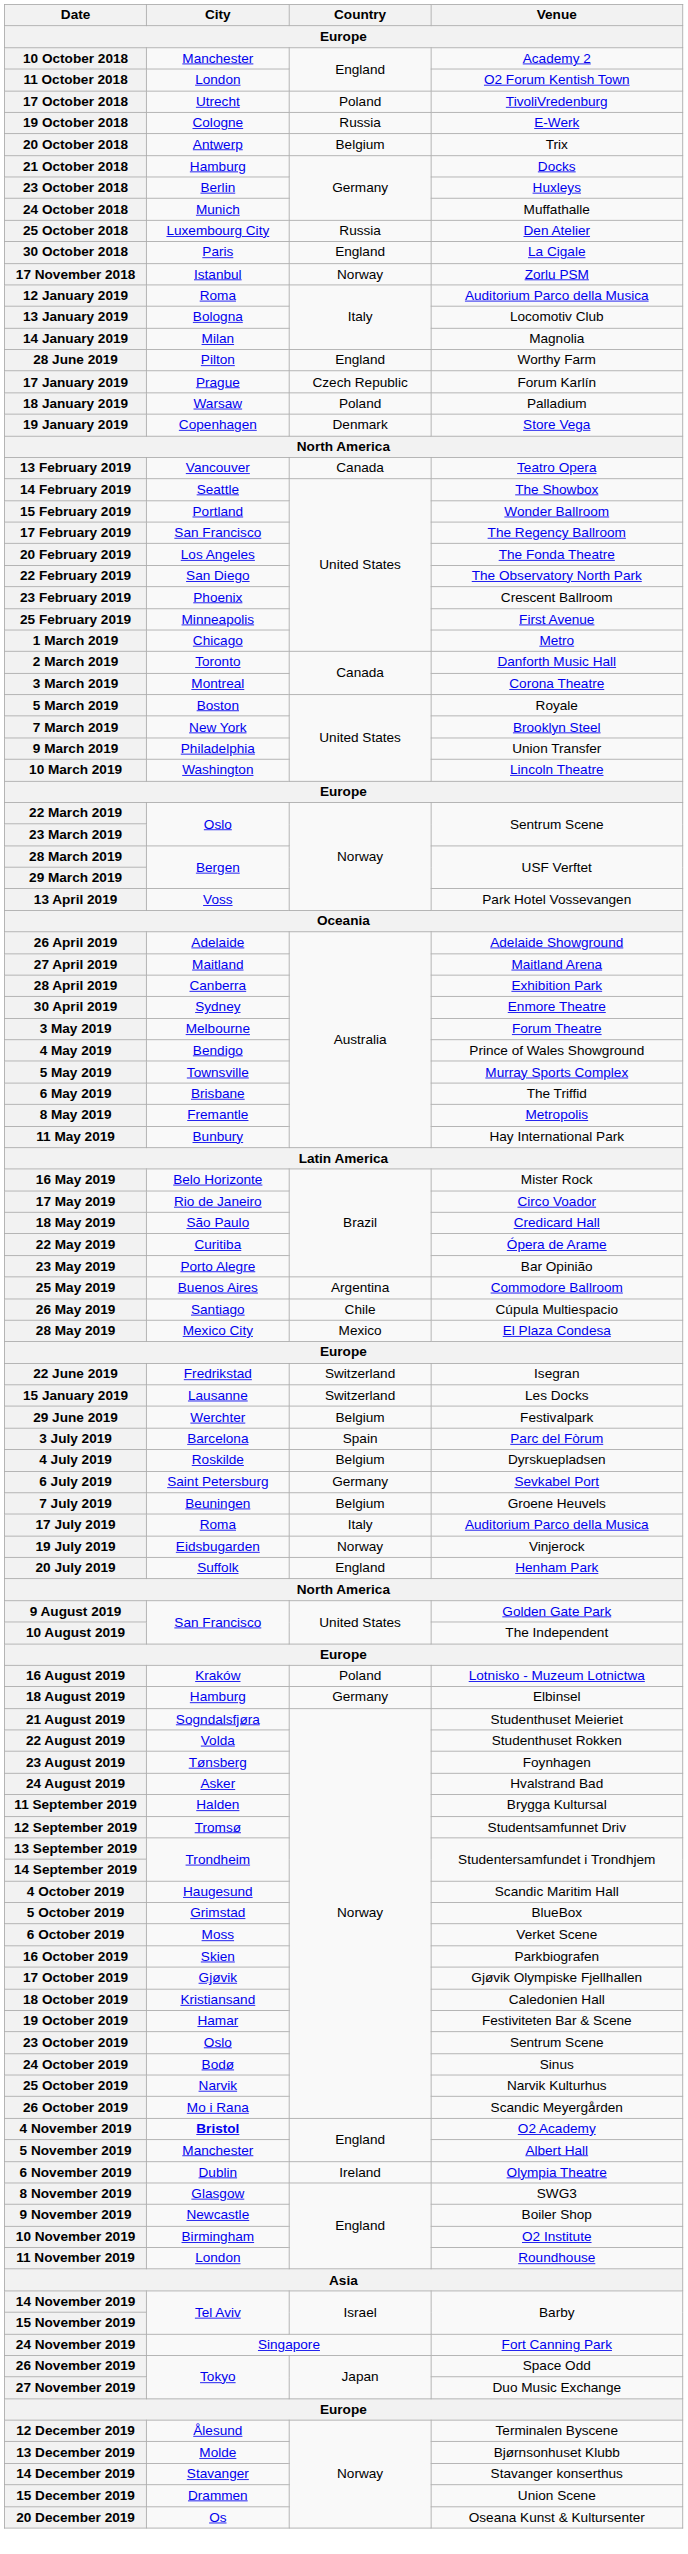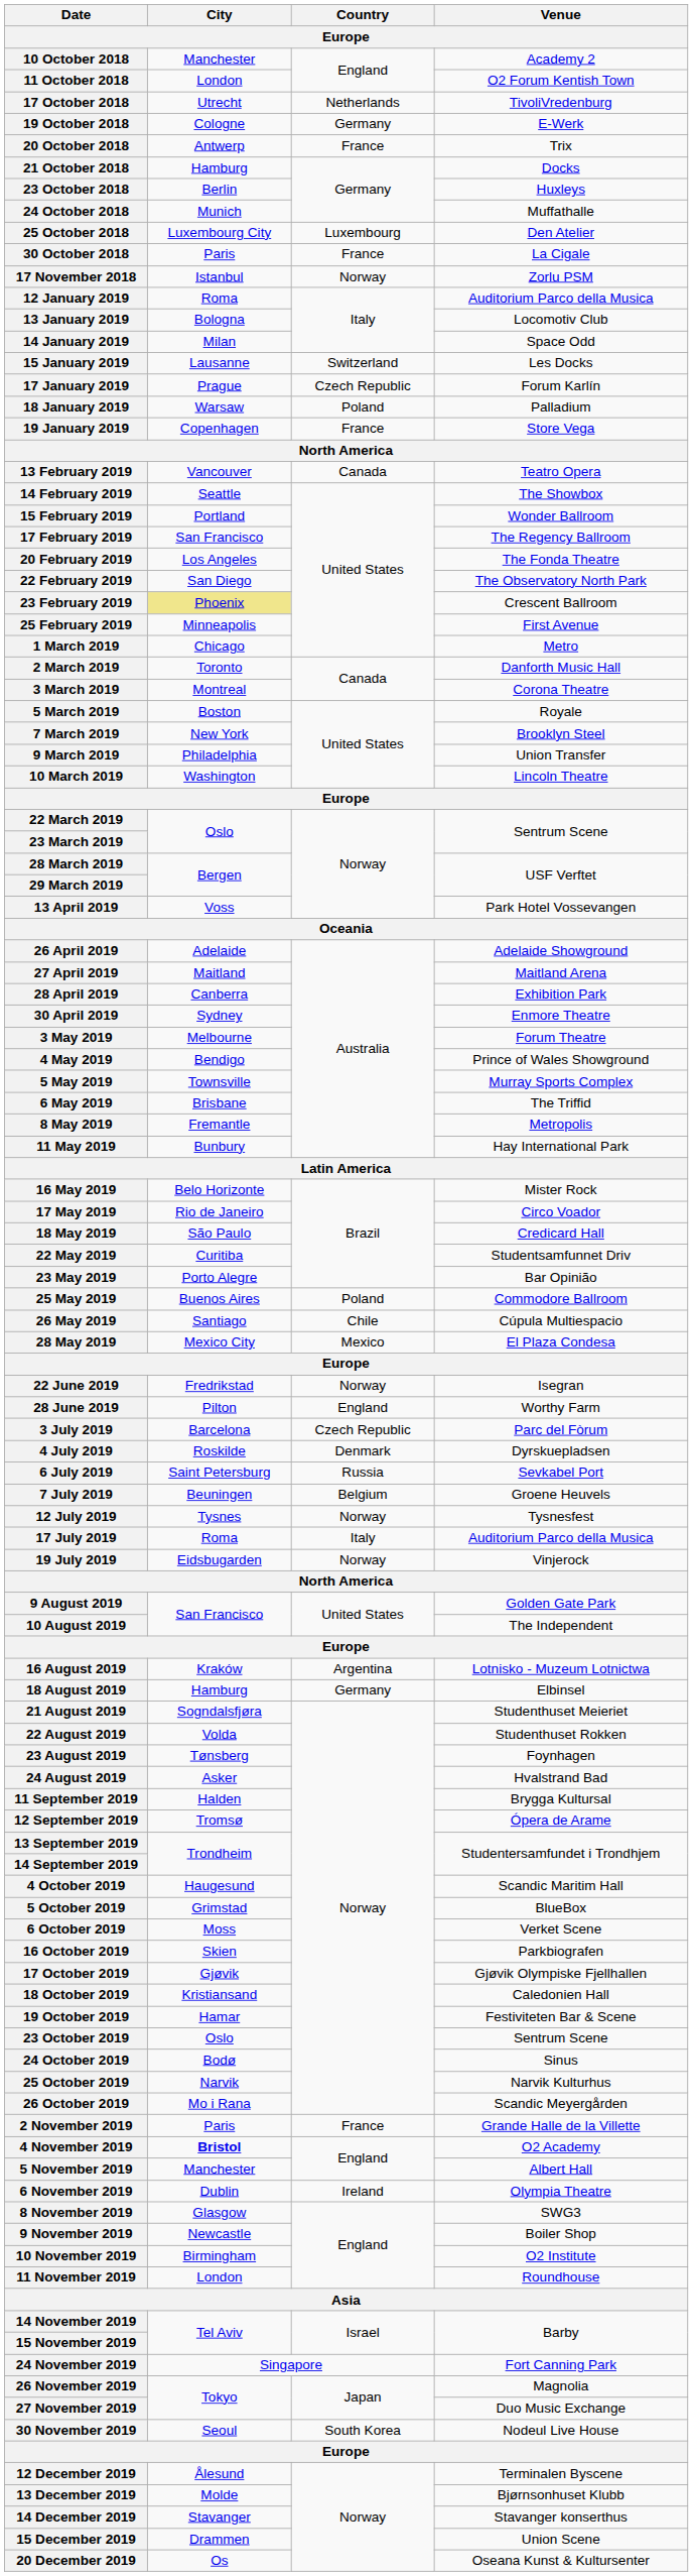 <table class="wikitable plainrowheaders" style="text-align:center;">
 <tr>
 <th scope="col" style="width:10em;">Date</th>
 <th scope="col" style="width:10em;">City</th>
 <th scope="col" style="width:10em;">Country</th>
 <th scope="col" style="width:18em;">Venue</th>
 </tr>
 <tr>
 <th colspan="4">Europe</th>
 </tr>
 <tr>
 <th scope="row" style="text-align:center;">10 October 2018</th>
 <td><a href='#'>Manchester</a></td>
 <td rowspan="2">England</td>
 <td><a href='#'>Academy 2</a></td>
 </tr>
 <tr>
 <th scope="row" style="text-align:center;">11 October 2018</th>
 <td><a href='#'>London</a></td>
 <td><a href='#'>O2 Forum Kentish Town</a></td>
 </tr>
 <tr>
 <th scope="row" style="text-align:center;">17 October 2018</th>
 <td><a href='#'>Utrecht</a></td>
-<td rowspan="1">Poland</td>
+<td rowspan="1">Netherlands</td>
 <td><a href='#'>TivoliVredenburg</a></td>
 </tr>
 <tr>
 <th scope="row" style="text-align:center;">19 October 2018</th>
 <td><a href='#'>Cologne</a></td>
-<td rowspan="1">Russia</td>
+<td rowspan="1">Germany</td>
 <td><a href='#'>E-Werk</a></td>
 </tr>
 <tr>
 <th scope="row" style="text-align:center;">20 October 2018</th>
 <td><a href='#'>Antwerp</a></td>
-<td rowspan="1">Belgium</td>
+<td rowspan="1">France</td>
 <td>Trix</td>
 </tr>
 <tr>
 <th scope="row" style="text-align:center;">21 October 2018</th>
 <td><a href='#'>Hamburg</a></td>
 <td rowspan="3">Germany</td>
 <td><a href='#'>Docks</a></td>
 </tr>
 <tr>
 <th scope="row" style="text-align:center;">23 October 2018</th>
 <td><a href='#'>Berlin</a></td>
 <td><a href='#'>Huxleys</a></td>
 </tr>
 <tr>
 <th scope="row" style="text-align:center;">24 October 2018</th>
 <td><a href='#'>Munich</a></td>
 <td>Muffathalle</td>
 </tr>
 <tr>
 <th scope="row" style="text-align:center;">25 October 2018</th>
 <td><a href='#'>Luxembourg City</a></td>
-<td rowspan="1">Russia</td>
+<td rowspan="1">Luxembourg</td>
 <td><a href='#'>Den Atelier</a></td>
 </tr>
 <tr>
 <th scope="row" style="text-align:center;">30 October 2018</th>
 <td><a href='#'>Paris</a></td>
-<td rowspan="1">England</td>
+<td rowspan="1">France</td>
 <td><a href='#'>La Cigale</a></td>
 </tr>
 <tr>
 <th scope="row" style="text-align:center;">17 November 2018</th>
 <td><a href='#'>Istanbul</a></td>
 <td rowspan="1">Norway</td>
 <td><a href='#'>Zorlu PSM</a></td>
 </tr>
 <tr>
 <th scope="row" style="text-align:center;">12 January 2019</th>
 <td><a href='#'>Roma</a></td>
 <td rowspan="3">Italy</td>
 <td><a href='#'>Auditorium Parco della Musica</a></td>
 </tr>
 <tr>
 <th scope="row" style="text-align:center;">13 January 2019</th>
 <td><a href='#'>Bologna</a></td>
 <td>Locomotiv Club</td>
 </tr>
 <tr>
 <th scope="row" style="text-align:center;">14 January 2019</th>
 <td><a href='#'>Milan</a></td>
-<td>Magnolia</td>
+<td>Space Odd</td>
 </tr>
 <tr>
-<th scope="row" style="text-align:center;">28 June 2019</th>
-<td><a href='#'>Pilton</a></td>
-<td rowspan="1">England</td>
-<td>Worthy Farm</td>
+<th scope="row" style="text-align:center;">15 January 2019</th>
+<td><a href='#'>Lausanne</a></td>
+<td rowspan="1">Switzerland</td>
+<td>Les Docks</td>
 </tr>
 <tr>
 <th scope="row" style="text-align:center;">17 January 2019</th>
 <td><a href='#'>Prague</a></td>
 <td rowspan="1">Czech Republic</td>
 <td>Forum Karlín</td>
 </tr>
 <tr>
 <th scope="row" style="text-align:center;">18 January 2019</th>
 <td><a href='#'>Warsaw</a></td>
 <td rowspan="1">Poland</td>
 <td>Palladium</td>
 </tr>
 <tr>
 <th scope="row" style="text-align:center;">19 January 2019</th>
 <td><a href='#'>Copenhagen</a></td>
-<td rowspan="1">Denmark</td>
+<td rowspan="1">France</td>
 <td><a href='#'>Store Vega</a></td>
 </tr>
 <tr>
 <th colspan="4">North America</th>
 </tr>
 <tr>
 <th scope="row" style="text-align:center;">13 February 2019</th>
 <td><a href='#'>Vancouver</a></td>
 <td rowspan="1">Canada</td>
 <td><a href='#'>Teatro Opera</a></td>
 </tr>
 <tr>
 <th scope="row" style="text-align:center;">14 February 2019</th>
 <td><a href='#'>Seattle</a></td>
 <td rowspan="8">United States</td>
 <td><a href='#'>The Showbox</a></td>
 </tr>
 <tr>
 <th scope="row" style="text-align:center;">15 February 2019</th>
 <td><a href='#'>Portland</a></td>
 <td><a href='#'>Wonder Ballroom</a></td>
 </tr>
 <tr>
 <th scope="row" style="text-align:center;">17 February 2019</th>
 <td><a href='#'>San Francisco</a></td>
 <td><a href='#'>The Regency Ballroom</a></td>
 </tr>
 <tr>
 <th scope="row" style="text-align:center;">20 February 2019</th>
 <td><a href='#'>Los Angeles</a></td>
 <td><a href='#'>The Fonda Theatre</a></td>
 </tr>
 <tr>
 <th scope="row" style="text-align:center;">22 February 2019</th>
 <td><a href='#'>San Diego</a></td>
 <td><a href='#'>The Observatory North Park</a></td>
 </tr>
 <tr>
 <th scope="row" style="text-align:center;">23 February 2019</th>
-<td><a href='#'>Phoenix</a></td>
+<td style="background: khaki;"><a href='#'>Phoenix</a></td>
 <td>Crescent Ballroom</td>
 </tr>
 <tr>
 <th scope="row" style="text-align:center;">25 February 2019</th>
 <td><a href='#'>Minneapolis</a></td>
 <td><a href='#'>First Avenue</a></td>
 </tr>
 <tr>
 <th scope="row" style="text-align:center;">1 March 2019</th>
 <td><a href='#'>Chicago</a></td>
 <td><a href='#'>Metro</a></td>
 </tr>
 <tr>
 <th scope="row" style="text-align:center;">2 March 2019</th>
 <td><a href='#'>Toronto</a></td>
 <td rowspan="2">Canada</td>
 <td><a href='#'>Danforth Music Hall</a></td>
 </tr>
 <tr>
 <th scope="row" style="text-align:center;">3 March 2019</th>
 <td><a href='#'>Montreal</a></td>
 <td><a href='#'>Corona Theatre</a></td>
 </tr>
 <tr>
 <th scope="row" style="text-align:center;">5 March 2019</th>
 <td><a href='#'>Boston</a></td>
 <td rowspan="4">United States</td>
 <td>Royale</td>
 </tr>
 <tr>
 <th scope="row" style="text-align:center;">7 March 2019</th>
 <td><a href='#'>New York</a></td>
 <td><a href='#'>Brooklyn Steel</a></td>
 </tr>
 <tr>
 <th scope="row" style="text-align:center;">9 March 2019</th>
 <td><a href='#'>Philadelphia</a></td>
 <td>Union Transfer</td>
 </tr>
 <tr>
 <th scope="row" style="text-align:center;">10 March 2019</th>
 <td><a href='#'>Washington</a></td>
 <td><a href='#'>Lincoln Theatre</a></td>
 </tr>
 <tr>
 <th colspan="4">Europe</th>
 </tr>
 <tr>
 <th scope="row" style="text-align:center;">22 March 2019</th>
 <td rowspan="2"><a href='#'>Oslo</a></td>
 <td rowspan="5">Norway</td>
 <td rowspan="2">Sentrum Scene</td>
 </tr>
 <tr>
 <th scope="row" style="text-align:center;">23 March 2019</th>
 </tr>
 <tr>
 <th scope="row" style="text-align:center;">28 March 2019</th>
 <td rowspan="2"><a href='#'>Bergen</a></td>
 <td rowspan="2">USF Verftet</td>
 </tr>
 <tr>
 <th scope="row" style="text-align:center;">29 March 2019</th>
 </tr>
 <tr>
 <th scope="row" style="text-align:center;">13 April 2019</th>
 <td><a href='#'>Voss</a></td>
 <td>Park Hotel Vossevangen</td>
 </tr>
 <tr>
 <th colspan="4">Oceania</th>
 </tr>
 <tr>
 <th scope="row" style="text-align:center;">26 April 2019</th>
 <td><a href='#'>Adelaide</a></td>
 <td rowspan="10">Australia</td>
 <td><a href='#'>Adelaide Showground</a></td>
 </tr>
 <tr>
 <th scope="row" style="text-align:center;">27 April 2019</th>
 <td><a href='#'>Maitland</a></td>
 <td><a href='#'>Maitland Arena</a></td>
 </tr>
 <tr>
 <th scope="row" style="text-align:center;">28 April 2019</th>
 <td><a href='#'>Canberra</a></td>
 <td><a href='#'>Exhibition Park</a></td>
 </tr>
 <tr>
 <th scope="row" style="text-align:center;">30 April 2019</th>
 <td><a href='#'>Sydney</a></td>
 <td><a href='#'>Enmore Theatre</a></td>
 </tr>
 <tr>
 <th scope="row" style="text-align:center;">3 May 2019</th>
 <td><a href='#'>Melbourne</a></td>
 <td><a href='#'>Forum Theatre</a></td>
 </tr>
 <tr>
 <th scope="row" style="text-align:center;">4 May 2019</th>
 <td><a href='#'>Bendigo</a></td>
 <td>Prince of Wales Showground</td>
 </tr>
 <tr>
 <th scope="row" style="text-align:center;">5 May 2019</th>
 <td><a href='#'>Townsville</a></td>
 <td><a href='#'>Murray Sports Complex</a></td>
 </tr>
 <tr>
 <th scope="row" style="text-align:center;">6 May 2019</th>
 <td><a href='#'>Brisbane</a></td>
 <td>The Triffid</td>
 </tr>
 <tr>
 <th scope="row" style="text-align:center;">8 May 2019</th>
 <td><a href='#'>Fremantle</a></td>
 <td><a href='#'>Metropolis</a></td>
 </tr>
 <tr>
 <th scope="row" style="text-align:center;">11 May 2019</th>
 <td><a href='#'>Bunbury</a></td>
 <td>Hay International Park</td>
 </tr>
 <tr>
 <th colspan="4">Latin America</th>
 </tr>
 <tr>
 <th scope="row" style="text-align:center;">16 May 2019</th>
 <td><a href='#'>Belo Horizonte</a></td>
 <td rowspan="5">Brazil</td>
 <td>Mister Rock</td>
 </tr>
 <tr>
 <th scope="row" style="text-align:center;">17 May 2019</th>
 <td><a href='#'>Rio de Janeiro</a></td>
 <td><a href='#'>Circo Voador</a></td>
 </tr>
 <tr>
 <th scope="row" style="text-align:center;">18 May 2019</th>
 <td><a href='#'>São Paulo</a></td>
 <td><a href='#'>Credicard Hall</a></td>
 </tr>
 <tr>
 <th scope="row" style="text-align:center;">22 May 2019</th>
 <td><a href='#'>Curitiba</a></td>
-<td><a href='#'>Ópera de Arame</a></td>
+<td>Studentsamfunnet Driv</td>
 </tr>
 <tr>
 <th scope="row" style="text-align:center;">23 May 2019</th>
 <td><a href='#'>Porto Alegre</a></td>
 <td>Bar Opinião</td>
 </tr>
 <tr>
 <th scope="row" style="text-align:center;">25 May 2019</th>
 <td><a href='#'>Buenos Aires</a></td>
-<td rowspan="1">Argentina</td>
+<td rowspan="1">Poland</td>
 <td><a href='#'>Commodore Ballroom</a></td>
 </tr>
 <tr>
 <th scope="row" style="text-align:center;">26 May 2019</th>
 <td><a href='#'>Santiago</a></td>
 <td rowspan="1">Chile</td>
 <td>Cúpula Multiespacio</td>
 </tr>
 <tr>
 <th scope="row" style="text-align:center;">28 May 2019</th>
 <td><a href='#'>Mexico City</a></td>
 <td rowspan="1">Mexico</td>
 <td><a href='#'>El Plaza Condesa</a></td>
 </tr>
 <tr>
 <th colspan="4">Europe</th>
 </tr>
 <tr>
 <th scope="row" style="text-align:center;">22 June 2019</th>
 <td><a href='#'>Fredrikstad</a></td>
-<td rowspan="1">Switzerland</td>
+<td rowspan="1">Norway</td>
 <td>Isegran</td>
 </tr>
 <tr>
-<th scope="row" style="text-align:center;">15 January 2019</th>
-<td><a href='#'>Lausanne</a></td>
-<td rowspan="1">Switzerland</td>
-<td>Les Docks</td>
-</tr>
-<tr>
-<th scope="row" style="text-align:center;">29 June 2019</th>
-<td><a href='#'>Werchter</a></td>
-<td rowspan="1">Belgium</td>
-<td>Festivalpark</td>
+<th scope="row" style="text-align:center;">28 June 2019</th>
+<td><a href='#'>Pilton</a></td>
+<td rowspan="1">England</td>
+<td>Worthy Farm</td>
 </tr>
 <tr>
 <th scope="row" style="text-align:center;">3 July 2019</th>
 <td><a href='#'>Barcelona</a></td>
-<td rowspan="1">Spain</td>
+<td rowspan="1">Czech Republic</td>
 <td><a href='#'>Parc del Fòrum</a></td>
 </tr>
 <tr>
 <th scope="row" style="text-align:center;">4 July 2019</th>
 <td><a href='#'>Roskilde</a></td>
-<td rowspan="1">Belgium</td>
+<td rowspan="1">Denmark</td>
 <td>Dyrskuepladsen</td>
 </tr>
 <tr>
 <th scope="row" style="text-align:center;">6 July 2019</th>
 <td><a href='#'>Saint Petersburg</a></td>
-<td rowspan="1">Germany</td>
+<td rowspan="1">Russia</td>
 <td><a href='#'>Sevkabel Port</a></td>
 </tr>
 <tr>
 <th scope="row" style="text-align:center;">7 July 2019</th>
 <td><a href='#'>Beuningen</a></td>
 <td rowspan="1">Belgium</td>
 <td>Groene Heuvels</td>
+</tr>
+<tr>
+<th scope="row" style="text-align:center;">12 July 2019</th>
+<td><a href='#'>Tysnes</a></td>
+<td rowspan="1">Norway</td>
+<td>Tysnesfest</td>
 </tr>
 <tr>
 <th scope="row" style="text-align:center;">17 July 2019</th>
 <td><a href='#'>Roma</a></td>
 <td rowspan="1">Italy</td>
 <td><a href='#'>Auditorium Parco della Musica</a></td>
 </tr>
 <tr>
 <th scope="row" style="text-align:center;">19 July 2019</th>
 <td><a href='#'>Eidsbugarden</a></td>
 <td rowspan="1">Norway</td>
 <td>Vinjerock</td>
-</tr>
-<tr>
-<th scope="row" style="text-align:center;">20 July 2019</th>
-<td><a href='#'>Suffolk</a></td>
-<td rowspan="1">England</td>
-<td><a href='#'>Henham Park</a></td>
 </tr>
 <tr>
 <th colspan="4">North America</th>
 </tr>
 <tr>
 <th scope="row" style="text-align:center;">9 August 2019</th>
 <td rowspan="2"><a href='#'>San Francisco</a></td>
 <td rowspan="2">United States</td>
 <td><a href='#'>Golden Gate Park</a></td>
 </tr>
 <tr>
 <th scope="row" style="text-align:center;">10 August 2019</th>
 <td>The Independent</td>
 </tr>
 <tr>
 <th colspan="4">Europe</th>
 </tr>
 <tr>
 <th scope="row" style="text-align:center;">16 August 2019</th>
 <td><a href='#'>Kraków</a></td>
-<td rowspan="1">Poland</td>
+<td rowspan="1">Argentina</td>
 <td><a href='#'>Lotnisko - Muzeum Lotnictwa</a></td>
 </tr>
 <tr>
 <th scope="row" style="text-align:center;">18 August 2019</th>
 <td><a href='#'>Hamburg</a></td>
 <td rowspan="1">Germany</td>
 <td>Elbinsel</td>
 </tr>
 <tr>
 <th scope="row" style="text-align:center;">21 August 2019</th>
 <td><a href='#'>Sogndalsfjøra</a></td>
 <td rowspan="19">Norway</td>
 <td>Studenthuset Meieriet</td>
 </tr>
 <tr>
 <th scope="row" style="text-align:center;">22 August 2019</th>
 <td><a href='#'>Volda</a></td>
 <td>Studenthuset Rokken</td>
 </tr>
 <tr>
 <th scope="row" style="text-align:center;">23 August 2019</th>
 <td><a href='#'>Tønsberg</a></td>
 <td>Foynhagen</td>
 </tr>
 <tr>
 <th scope="row" style="text-align:center;">24 August 2019</th>
 <td><a href='#'>Asker</a></td>
 <td>Hvalstrand Bad</td>
 </tr>
 <tr>
 <th scope="row" style="text-align:center;">11 September 2019</th>
 <td><a href='#'>Halden</a></td>
 <td>Brygga Kultursal</td>
 </tr>
 <tr>
 <th scope="row" style="text-align:center;">12 September 2019</th>
 <td><a href='#'>Tromsø</a></td>
-<td>Studentsamfunnet Driv</td>
+<td><a href='#'>Ópera de Arame</a></td>
 </tr>
 <tr>
 <th scope="row" style="text-align:center;">13 September 2019</th>
 <td rowspan="2"><a href='#'>Trondheim</a></td>
 <td rowspan="2">Studentersamfundet i Trondhjem</td>
 </tr>
 <tr>
 <th scope="row" style="text-align:center;">14 September 2019</th>
 </tr>
 <tr>
 <th scope="row" style="text-align:center;">4 October 2019</th>
 <td><a href='#'>Haugesund</a></td>
 <td>Scandic Maritim Hall</td>
 </tr>
 <tr>
 <th scope="row" style="text-align:center;">5 October 2019</th>
 <td><a href='#'>Grimstad</a></td>
 <td>BlueBox</td>
 </tr>
 <tr>
 <th scope="row" style="text-align:center;">6 October 2019</th>
 <td><a href='#'>Moss</a></td>
 <td>Verket Scene</td>
 </tr>
 <tr>
 <th scope="row" style="text-align:center;">16 October 2019</th>
 <td><a href='#'>Skien</a></td>
 <td>Parkbiografen</td>
 </tr>
 <tr>
 <th scope="row" style="text-align:center;">17 October 2019</th>
 <td><a href='#'>Gjøvik</a></td>
 <td>Gjøvik Olympiske Fjellhallen</td>
 </tr>
 <tr>
 <th scope="row" style="text-align:center;">18 October 2019</th>
 <td><a href='#'>Kristiansand</a></td>
 <td>Caledonien Hall</td>
 </tr>
 <tr>
 <th scope="row" style="text-align:center;">19 October 2019</th>
 <td><a href='#'>Hamar</a></td>
 <td>Festiviteten Bar & Scene</td>
 </tr>
 <tr>
 <th scope="row" style="text-align:center;">23 October 2019</th>
 <td><a href='#'>Oslo</a></td>
 <td>Sentrum Scene</td>
 </tr>
 <tr>
 <th scope="row" style="text-align:center;">24 October 2019</th>
 <td><a href='#'>Bodø</a></td>
 <td>Sinus</td>
 </tr>
 <tr>
 <th scope="row" style="text-align:center;">25 October 2019</th>
 <td><a href='#'>Narvik</a></td>
 <td>Narvik Kulturhus</td>
 </tr>
 <tr>
 <th scope="row" style="text-align:center;">26 October 2019</th>
 <td><a href='#'>Mo i Rana</a></td>
 <td>Scandic Meyergården</td>
 </tr>
 <tr>
+<th scope="row" style="text-align:center;">2 November 2019</th>
+<td><a href='#'>Paris</a></td>
+<td rowspan="1">France</td>
+<td><a href='#'>Grande Halle de la Villette</a></td>
+</tr>
+<tr>
 <th scope="row" style="text-align:center;">4 November 2019</th>
 <td><strong><a href='#'>Bristol</a></strong></td>
 <td rowspan="2">England</td>
 <td><a href='#'>O2 Academy</a></td>
 </tr>
 <tr>
 <th scope="row" style="text-align:center;">5 November 2019</th>
 <td><a href='#'>Manchester</a></td>
 <td><a href='#'>Albert Hall</a></td>
 </tr>
 <tr>
 <th scope="row" style="text-align:center;">6 November 2019</th>
 <td><a href='#'>Dublin</a></td>
 <td rowspan="1">Ireland</td>
 <td><a href='#'>Olympia Theatre</a></td>
 </tr>
 <tr>
 <th scope="row" style="text-align:center;">8 November 2019</th>
 <td><a href='#'>Glasgow</a></td>
 <td rowspan="4">England</td>
 <td>SWG3</td>
 </tr>
 <tr>
 <th scope="row" style="text-align:center;">9 November 2019</th>
 <td><a href='#'>Newcastle</a></td>
 <td>Boiler Shop</td>
 </tr>
 <tr>
 <th scope="row" style="text-align:center;">10 November 2019</th>
 <td><a href='#'>Birmingham</a></td>
 <td><a href='#'>O2 Institute</a></td>
 </tr>
 <tr>
 <th scope="row" style="text-align:center;">11 November 2019</th>
 <td><a href='#'>London</a></td>
 <td><a href='#'>Roundhouse</a></td>
 </tr>
 <tr>
 <th colspan="4">Asia</th>
 </tr>
 <tr>
 <th scope="row" style="text-align:center;">14 November 2019</th>
 <td rowspan="2"><a href='#'>Tel Aviv</a></td>
 <td rowspan="2">Israel</td>
 <td rowspan="2">Barby</td>
 </tr>
 <tr>
 <th scope="row" style="text-align:center;">15 November 2019</th>
 </tr>
 <tr>
 <th scope="row" style="text-align:center;">24 November 2019</th>
 <td colspan="2"><a href='#'>Singapore</a></td>
 <td><a href='#'>Fort Canning Park</a></td>
 </tr>
 <tr>
 <th scope="row" style="text-align:center;">26 November 2019</th>
 <td rowspan="2"><a href='#'>Tokyo</a></td>
 <td rowspan="2">Japan</td>
-<td>Space Odd</td>
+<td>Magnolia</td>
 </tr>
 <tr>
 <th scope="row" style="text-align:center;">27 November 2019</th>
 <td>Duo Music Exchange</td>
+</tr>
+<tr>
+<th scope="row" style="text-align:center;">30 November 2019</th>
+<td><a href='#'>Seoul</a></td>
+<td rowspan="1">South Korea</td>
+<td>Nodeul Live House</td>
 </tr>
 <tr>
 <th colspan="4">Europe</th>
 </tr>
 <tr>
 <th scope="row" style="text-align:center;">12 December 2019</th>
 <td><a href='#'>Ålesund</a></td>
 <td rowspan="5">Norway</td>
 <td>Terminalen Byscene</td>
 </tr>
 <tr>
 <th scope="row" style="text-align:center;">13 December 2019</th>
 <td><a href='#'>Molde</a></td>
 <td>Bjørnsonhuset Klubb</td>
 </tr>
 <tr>
 <th scope="row" style="text-align:center;">14 December 2019</th>
 <td><a href='#'>Stavanger</a></td>
 <td>Stavanger konserthus</td>
 </tr>
 <tr>
 <th scope="row" style="text-align:center;">15 December 2019</th>
 <td><a href='#'>Drammen</a></td>
 <td>Union Scene</td>
 </tr>
 <tr>
 <th scope="row" style="text-align:center;">20 December 2019</th>
 <td><a href='#'>Os</a></td>
 <td>Oseana Kunst & Kultursenter</td>
 </tr>
 </table>
